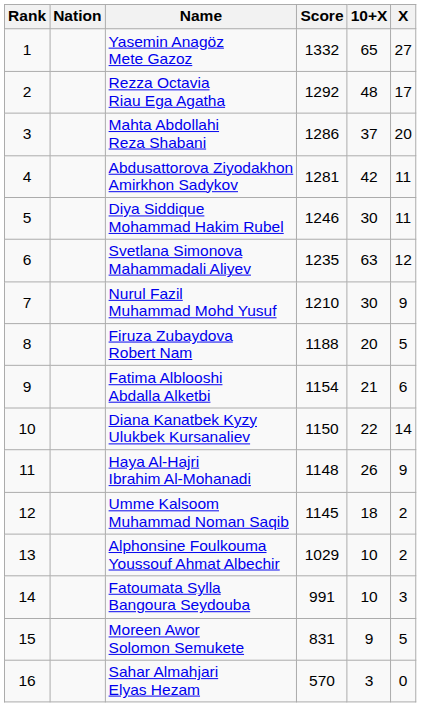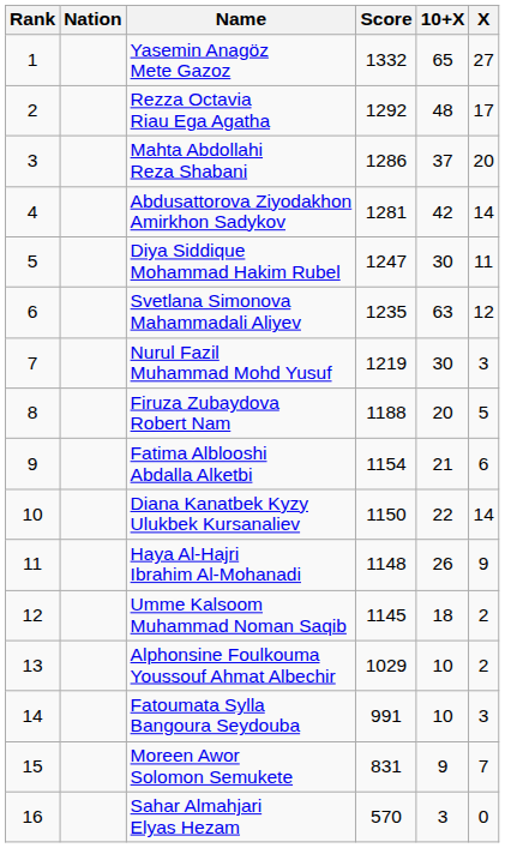 <table class="wikitable sortable" style="text-align:center">
 <tr>
 <th>Rank</th>
 <th>Nation</th>
 <th>Name</th>
 <th>Score</th>
 <th>10+X</th>
 <th>X</th>
 </tr>
 <tr>
 <td>1</td>
 <td align=left></td>
 <td align=left><a href='#'>Yasemin Anagöz</a><br><a href='#'>Mete Gazoz</a></td>
 <td>1332</td>
 <td>65</td>
 <td>27</td>
 </tr>
 <tr>
 <td>2</td>
 <td align=left></td>
 <td align=left><a href='#'>Rezza Octavia</a><br><a href='#'>Riau Ega Agatha</a></td>
 <td>1292</td>
 <td>48</td>
 <td>17</td>
 </tr>
 <tr>
 <td>3</td>
 <td align=left></td>
 <td align=left><a href='#'>Mahta Abdollahi</a><br><a href='#'>Reza Shabani</a></td>
 <td>1286</td>
 <td>37</td>
 <td>20</td>
 </tr>
 <tr>
 <td>4</td>
 <td align=left></td>
 <td align=left><a href='#'>Abdusattorova Ziyodakhon</a><br><a href='#'>Amirkhon Sadykov</a></td>
 <td>1281</td>
 <td>42</td>
-<td>11</td>
+<td>14</td>
 </tr>
 <tr>
 <td>5</td>
 <td align=left></td>
 <td align=left><a href='#'>Diya Siddique</a><br><a href='#'>Mohammad Hakim Rubel</a></td>
-<td>1246</td>
+<td>1247</td>
 <td>30</td>
 <td>11</td>
 </tr>
 <tr>
 <td>6</td>
 <td align=left></td>
 <td align=left><a href='#'>Svetlana Simonova</a><br><a href='#'>Mahammadali Aliyev</a></td>
 <td>1235</td>
 <td>63</td>
 <td>12</td>
 </tr>
 <tr>
 <td>7</td>
 <td align=left></td>
 <td align=left><a href='#'>Nurul Fazil</a><br><a href='#'>Muhammad Mohd Yusuf</a></td>
-<td>1210</td>
+<td>1219</td>
 <td>30</td>
-<td>9</td>
+<td>3</td>
 </tr>
 <tr>
 <td>8</td>
 <td align=left></td>
 <td align=left><a href='#'>Firuza Zubaydova</a><br><a href='#'>Robert Nam</a></td>
 <td>1188</td>
 <td>20</td>
 <td>5</td>
 </tr>
 <tr>
 <td>9</td>
 <td align=left></td>
 <td align=left><a href='#'>Fatima Alblooshi</a><br><a href='#'>Abdalla Alketbi</a></td>
 <td>1154</td>
 <td>21</td>
 <td>6</td>
 </tr>
 <tr>
 <td>10</td>
 <td align=left></td>
 <td align=left><a href='#'>Diana Kanatbek Kyzy</a><br><a href='#'>Ulukbek Kursanaliev</a></td>
 <td>1150</td>
 <td>22</td>
 <td>14</td>
 </tr>
 <tr>
 <td>11</td>
 <td align=left></td>
 <td align=left><a href='#'>Haya Al-Hajri</a><br><a href='#'>Ibrahim Al-Mohanadi</a></td>
 <td>1148</td>
 <td>26</td>
 <td>9</td>
 </tr>
 <tr>
 <td>12</td>
 <td align=left></td>
 <td align=left><a href='#'>Umme Kalsoom</a><br><a href='#'>Muhammad Noman Saqib</a></td>
 <td>1145</td>
 <td>18</td>
 <td>2</td>
 </tr>
 <tr>
 <td>13</td>
 <td align=left></td>
 <td align=left><a href='#'>Alphonsine Foulkouma</a><br><a href='#'>Youssouf Ahmat Albechir</a></td>
 <td>1029</td>
 <td>10</td>
 <td>2</td>
 </tr>
 <tr>
 <td>14</td>
 <td align=left></td>
 <td align=left><a href='#'>Fatoumata Sylla</a><br><a href='#'>Bangoura Seydouba</a></td>
 <td>991</td>
 <td>10</td>
 <td>3</td>
 </tr>
 <tr>
 <td>15</td>
 <td align=left></td>
 <td align=left><a href='#'>Moreen Awor</a><br><a href='#'>Solomon Semukete</a></td>
 <td>831</td>
 <td>9</td>
-<td>5</td>
+<td>7</td>
 </tr>
 <tr>
 <td>16</td>
 <td align=left></td>
 <td align=left><a href='#'>Sahar Almahjari</a><br><a href='#'>Elyas Hezam</a></td>
 <td>570</td>
 <td>3</td>
 <td>0</td>
 </tr>
 </table>
